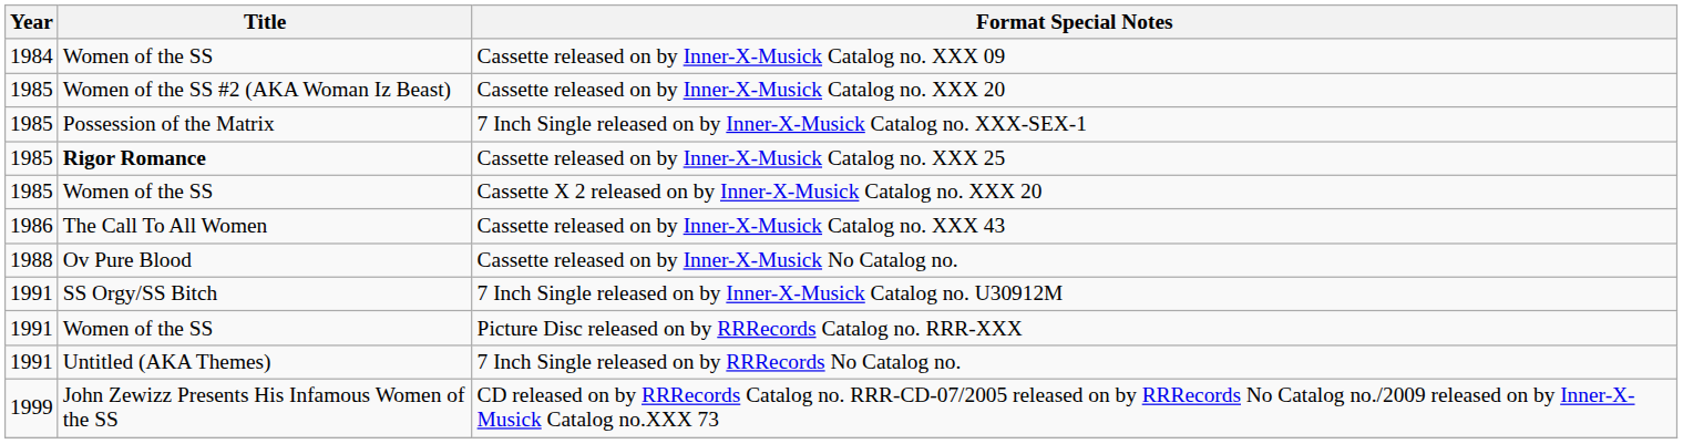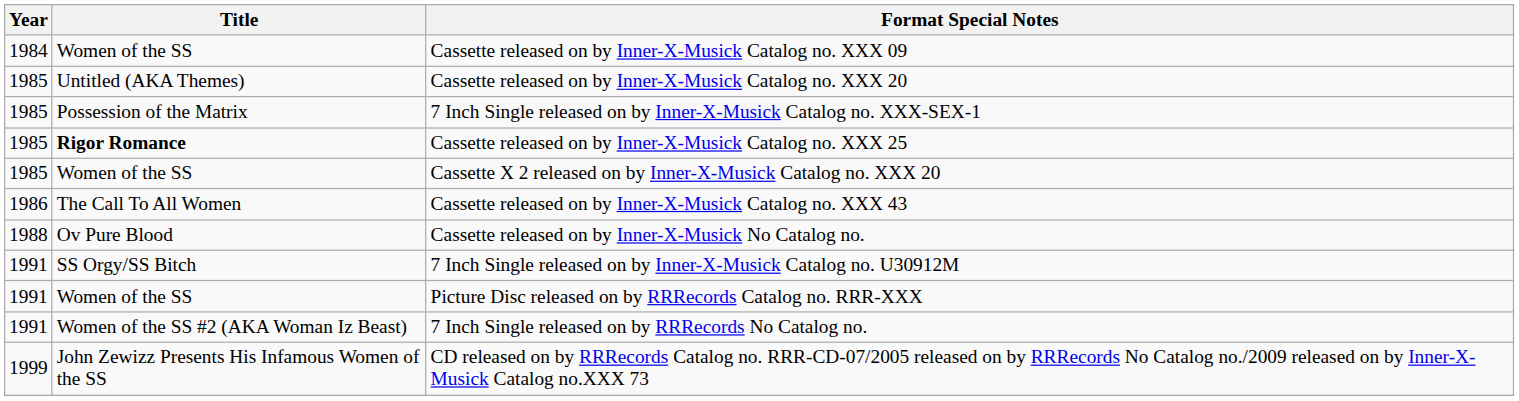 <table class="wikitable">
 <tr>
 <th>Year</th>
 <th>Title</th>
 <th>Format Special Notes</th>
 </tr>
 <tr>
 <td>1984</td>
 <td>Women of the SS</td>
 <td>Cassette released on by <a href='#'>Inner-X-Musick</a> Catalog no. XXX 09</td>
 </tr>
 <tr>
 <td>1985</td>
-<td>Women of the SS #2 (AKA Woman Iz Beast)</td>
+<td>Untitled (AKA Themes)</td>
 <td>Cassette released on by <a href='#'>Inner-X-Musick</a> Catalog no. XXX 20</td>
 </tr>
 <tr>
 <td>1985</td>
 <td>Possession of the Matrix</td>
 <td>7 Inch Single released on by <a href='#'>Inner-X-Musick</a> Catalog no. XXX-SEX-1</td>
 </tr>
 <tr>
 <td>1985</td>
 <td><strong>Rigor Romance</strong></td>
 <td>Cassette released on by <a href='#'>Inner-X-Musick</a> Catalog no. XXX 25</td>
 </tr>
 <tr>
 <td>1985</td>
 <td>Women of the SS</td>
 <td>Cassette X 2 released on by <a href='#'>Inner-X-Musick</a> Catalog no. XXX 20</td>
 </tr>
 <tr>
 <td>1986</td>
 <td>The Call To All Women</td>
 <td>Cassette released on by <a href='#'>Inner-X-Musick</a> Catalog no. XXX 43</td>
 </tr>
 <tr>
 <td>1988</td>
 <td>Ov Pure Blood</td>
 <td>Cassette released on by <a href='#'>Inner-X-Musick</a> No Catalog no.</td>
 </tr>
 <tr>
 <td>1991</td>
 <td>SS Orgy/SS Bitch</td>
 <td>7 Inch Single released on by <a href='#'>Inner-X-Musick</a> Catalog no. U30912M</td>
 </tr>
 <tr>
 <td>1991</td>
 <td>Women of the SS</td>
 <td>Picture Disc released on by <a href='#'>RRRecords</a> Catalog no. RRR-XXX</td>
 </tr>
 <tr>
 <td>1991</td>
-<td>Untitled (AKA Themes)</td>
+<td>Women of the SS #2 (AKA Woman Iz Beast)</td>
 <td>7 Inch Single released on by <a href='#'>RRRecords</a> No Catalog no.</td>
 </tr>
 <tr>
 <td>1999</td>
 <td>John Zewizz Presents His Infamous Women of the SS</td>
 <td>CD released on by <a href='#'>RRRecords</a> Catalog no. RRR-CD-07/2005 released on by <a href='#'>RRRecords</a> No Catalog no./2009 released on by <a href='#'>Inner-X-Musick</a> Catalog no.XXX 73</td>
 </tr>
 <tr>
 </tr>
 </table>
